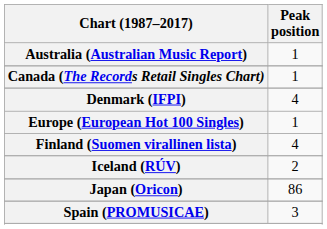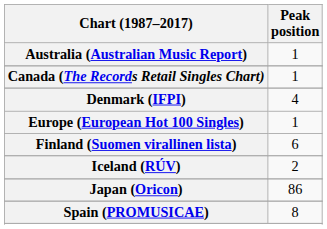 <table class="wikitable sortable plainrowheaders" style="text-align:center">
 <tr>
 <th scope="col">Chart (1987–2017)</th>
 <th scope="col">Peak<br>position</th>
 </tr>
 <tr>
 <th scope="row">Australia (<a href='#'>Australian Music Report</a>)</th>
 <td>1</td>
 </tr>
 <tr>
 </tr>
 <tr>
 </tr>
 <tr>
 <th scope="row">Canada (<em><a href='#'>The Record</a><strong>s Retail Singles Chart)</th>
 <td>1</td>
 </tr>
 <tr>
 </tr>
 <tr>
 </tr>
 <tr>
 <th scope="row">Denmark (<a href='#'>IFPI</a>)</th>
 <td>4</td>
 </tr>
 <tr>
 <th scope="row">Europe (<a href='#'>European Hot 100 Singles</a>)</th>
 <td>1</td>
 </tr>
 <tr>
 <th scope="row">Finland (<a href='#'>Suomen virallinen lista</a>)</th>
-<td>4</td>
+<td>6</td>
 </tr>
 <tr>
 </tr>
 <tr>
 </tr>
 <tr>
 </tr>
 <tr>
 <th scope="row">Iceland (<a href='#'>RÚV</a>)</th>
 <td>2</td>
 </tr>
 <tr>
 </tr>
 <tr>
 </tr>
 <tr>
 <th scope="row">Japan (<a href='#'>Oricon</a>)</th>
 <td>86</td>
 </tr>
 <tr>
 </tr>
 <tr>
 </tr>
 <tr>
 </tr>
 <tr>
 </tr>
 <tr>
 </tr>
 <tr>
 <th scope="row">Spain (<a href='#'>PROMUSICAE</a>)</th>
-<td>3</td>
+<td>8</td>
 </tr>
 <tr>
 </tr>
 <tr>
 </tr>
 <tr>
 </tr>
 <tr>
 </tr>
 <tr>
 </tr>
 <tr>
 </tr>
 </table>
